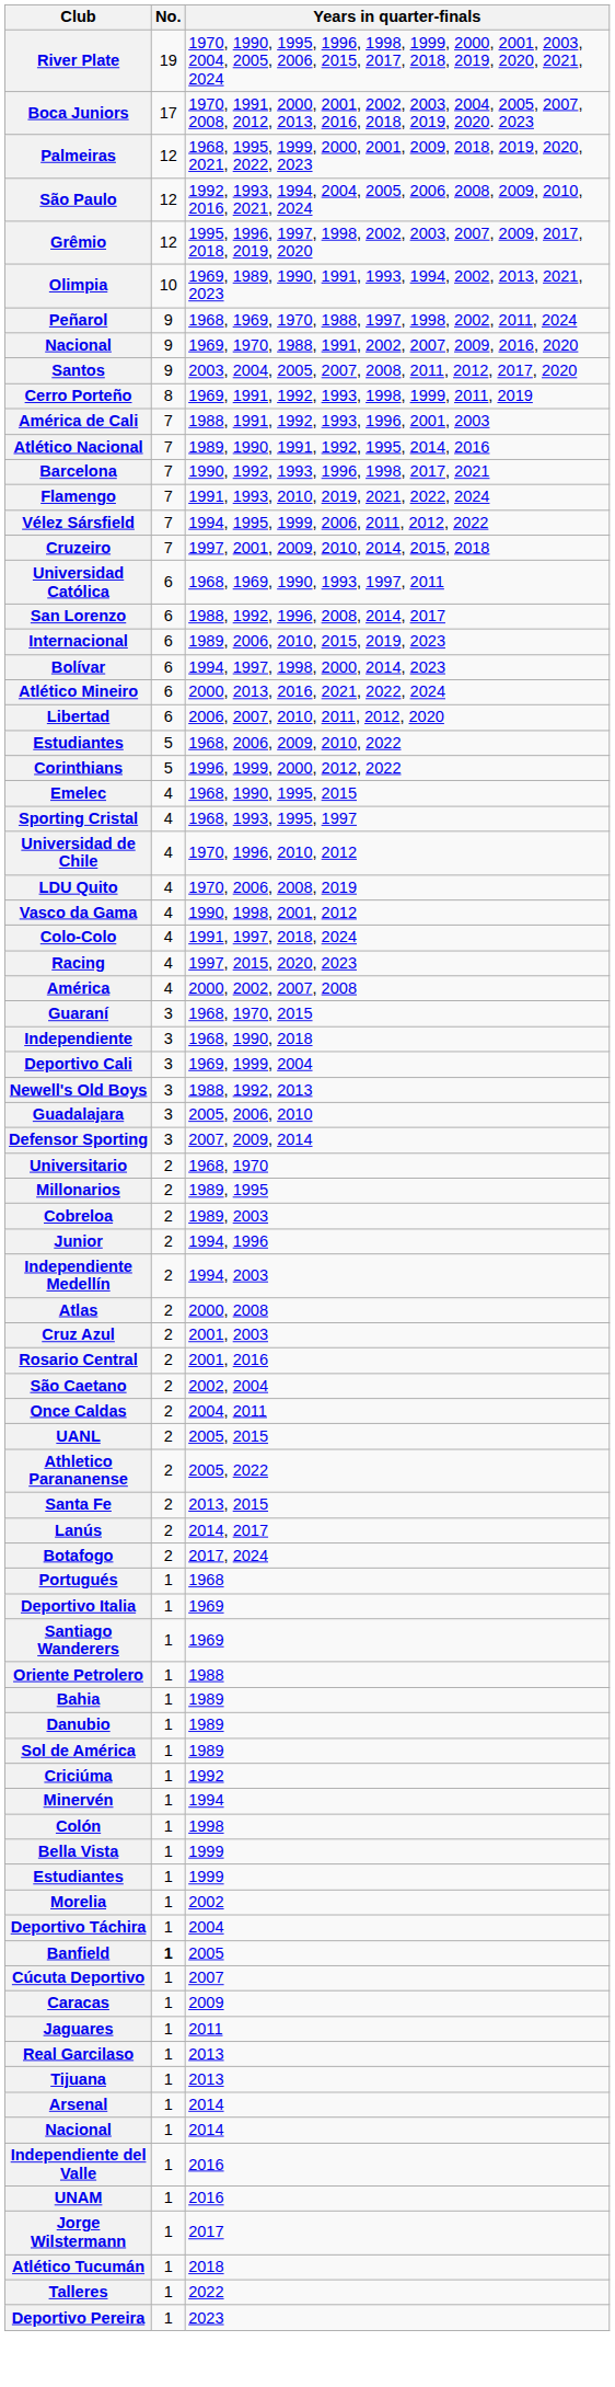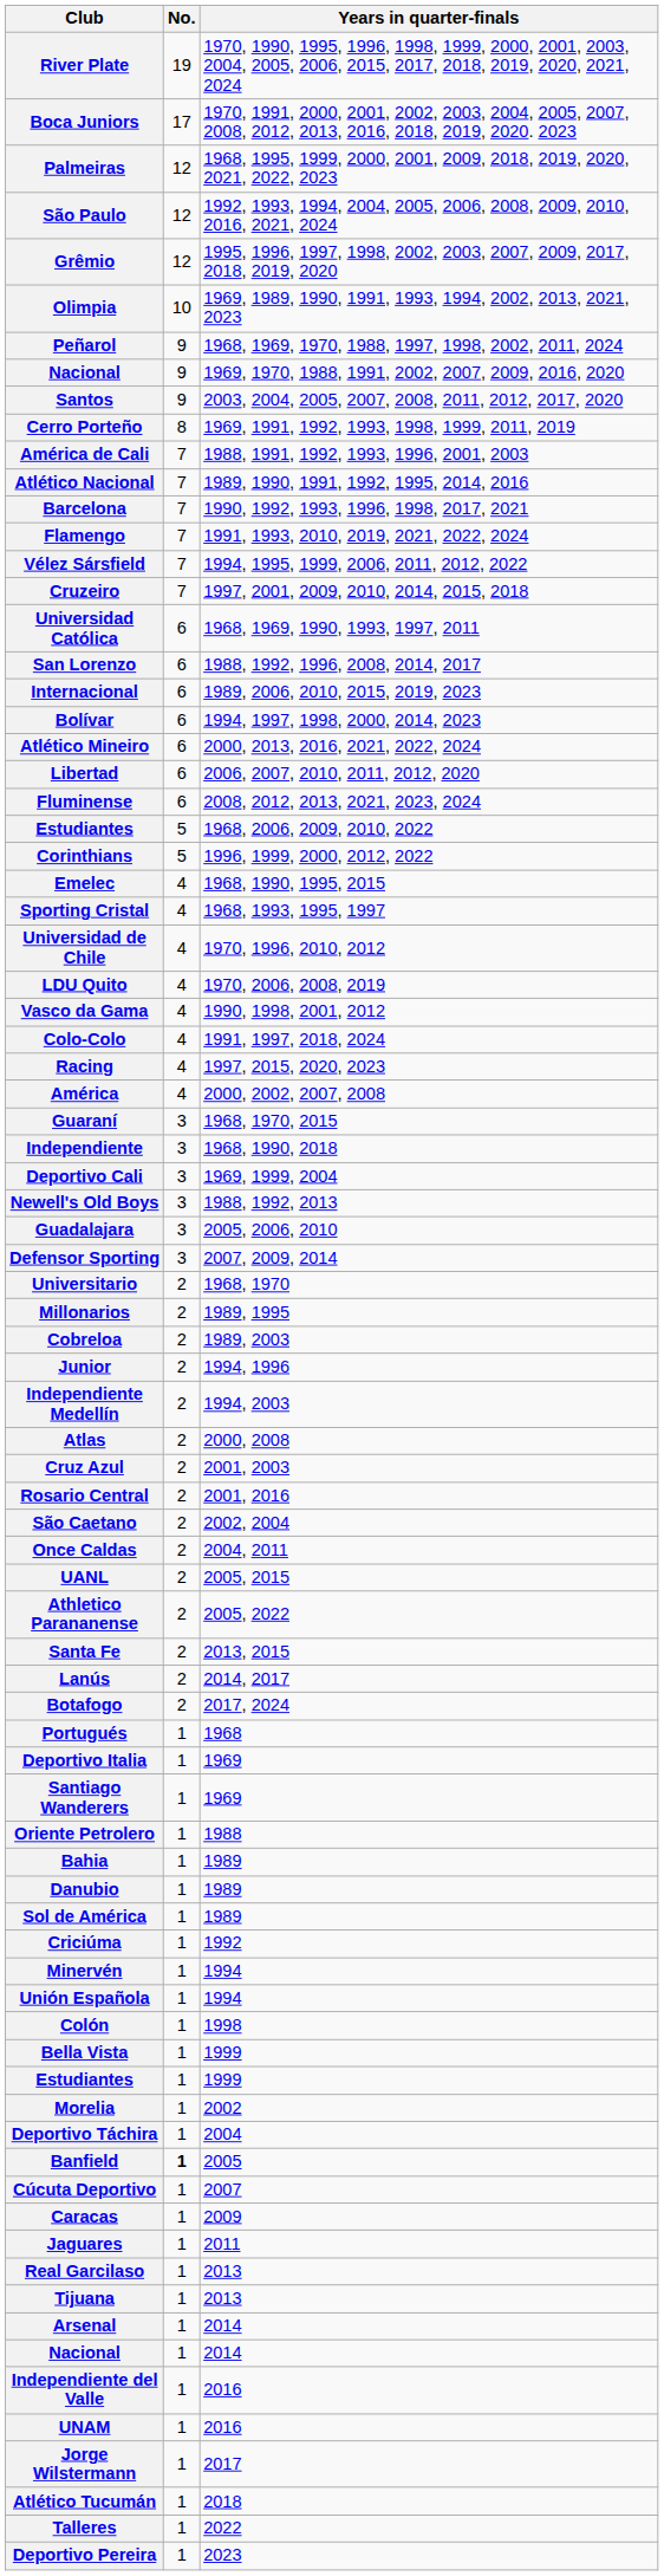 <table class="wikitable plainrowheaders sortable">
 <tr>
 <th>Club</th>
 <th>No.</th>
 <th>Years in quarter-finals</th>
 </tr>
 <tr>
 <th scope=row> <a href='#'>River Plate</a></th>
 <td style="text-align: center">19</td>
 <td><a href='#'>1970</a>, <a href='#'>1990</a>, <a href='#'>1995</a>, <a href='#'>1996</a>, <a href='#'>1998</a>, <a href='#'>1999</a>, <a href='#'>2000</a>, <a href='#'>2001</a>, <a href='#'>2003</a>, <a href='#'>2004</a>, <a href='#'>2005</a>, <a href='#'>2006</a>, <a href='#'>2015</a>, <a href='#'>2017</a>, <a href='#'>2018</a>, <a href='#'>2019</a>, <a href='#'>2020</a>, <a href='#'>2021</a>, <a href='#'>2024</a></td>
 </tr>
 <tr>
 <th scope=row> <a href='#'>Boca Juniors</a></th>
 <td style="text-align: center">17</td>
 <td><a href='#'>1970</a>, <a href='#'>1991</a>, <a href='#'>2000</a>, <a href='#'>2001</a>, <a href='#'>2002</a>, <a href='#'>2003</a>, <a href='#'>2004</a>, <a href='#'>2005</a>, <a href='#'>2007</a>, <a href='#'>2008</a>, <a href='#'>2012</a>, <a href='#'>2013</a>, <a href='#'>2016</a>, <a href='#'>2018</a>, <a href='#'>2019</a>, <a href='#'>2020</a>. <a href='#'>2023</a></td>
 </tr>
 <tr>
 <th scope=row> <a href='#'>Palmeiras</a></th>
 <td style="text-align: center">12</td>
 <td><a href='#'>1968</a>, <a href='#'>1995</a>, <a href='#'>1999</a>, <a href='#'>2000</a>, <a href='#'>2001</a>, <a href='#'>2009</a>, <a href='#'>2018</a>, <a href='#'>2019</a>, <a href='#'>2020</a>, <a href='#'>2021</a>, <a href='#'>2022</a>, <a href='#'>2023</a></td>
 </tr>
 <tr>
 <th scope=row> <a href='#'>São Paulo</a></th>
 <td style="text-align: center">12</td>
 <td><a href='#'>1992</a>, <a href='#'>1993</a>, <a href='#'>1994</a>, <a href='#'>2004</a>, <a href='#'>2005</a>, <a href='#'>2006</a>, <a href='#'>2008</a>, <a href='#'>2009</a>, <a href='#'>2010</a>, <a href='#'>2016</a>, <a href='#'>2021</a>, <a href='#'>2024</a></td>
 </tr>
 <tr>
 <th scope=row> <a href='#'>Grêmio</a></th>
 <td style="text-align: center">12</td>
 <td><a href='#'>1995</a>, <a href='#'>1996</a>, <a href='#'>1997</a>, <a href='#'>1998</a>, <a href='#'>2002</a>, <a href='#'>2003</a>, <a href='#'>2007</a>, <a href='#'>2009</a>, <a href='#'>2017</a>, <a href='#'>2018</a>, <a href='#'>2019</a>, <a href='#'>2020</a></td>
 </tr>
 <tr>
 <th scope=row> <a href='#'>Olimpia</a></th>
 <td style="text-align: center">10</td>
 <td><a href='#'>1969</a>, <a href='#'>1989</a>, <a href='#'>1990</a>, <a href='#'>1991</a>, <a href='#'>1993</a>, <a href='#'>1994</a>, <a href='#'>2002</a>, <a href='#'>2013</a>, <a href='#'>2021</a>, <a href='#'>2023</a></td>
 </tr>
 <tr>
 <th scope=row> <a href='#'>Peñarol</a></th>
 <td style="text-align: center">9</td>
 <td><a href='#'>1968</a>, <a href='#'>1969</a>, <a href='#'>1970</a>, <a href='#'>1988</a>, <a href='#'>1997</a>, <a href='#'>1998</a>, <a href='#'>2002</a>, <a href='#'>2011</a>, <a href='#'>2024</a></td>
 </tr>
 <tr>
 <th scope=row> <a href='#'>Nacional</a></th>
 <td style="text-align: center">9</td>
 <td><a href='#'>1969</a>, <a href='#'>1970</a>, <a href='#'>1988</a>, <a href='#'>1991</a>, <a href='#'>2002</a>, <a href='#'>2007</a>, <a href='#'>2009</a>, <a href='#'>2016</a>, <a href='#'>2020</a></td>
 </tr>
 <tr>
 <th scope=row> <a href='#'>Santos</a></th>
 <td style="text-align: center">9</td>
 <td><a href='#'>2003</a>, <a href='#'>2004</a>, <a href='#'>2005</a>, <a href='#'>2007</a>, <a href='#'>2008</a>, <a href='#'>2011</a>, <a href='#'>2012</a>, <a href='#'>2017</a>, <a href='#'>2020</a></td>
 </tr>
 <tr>
 <th scope=row> <a href='#'>Cerro Porteño</a></th>
 <td style="text-align: center">8</td>
 <td><a href='#'>1969</a>, <a href='#'>1991</a>, <a href='#'>1992</a>, <a href='#'>1993</a>, <a href='#'>1998</a>, <a href='#'>1999</a>, <a href='#'>2011</a>, <a href='#'>2019</a></td>
 </tr>
 <tr>
 <th scope=row> <a href='#'>América de Cali</a></th>
 <td style="text-align: center">7</td>
 <td><a href='#'>1988</a>, <a href='#'>1991</a>, <a href='#'>1992</a>, <a href='#'>1993</a>, <a href='#'>1996</a>, <a href='#'>2001</a>, <a href='#'>2003</a></td>
 </tr>
 <tr>
 <th scope=row> <a href='#'>Atlético Nacional</a></th>
 <td style="text-align: center">7</td>
 <td><a href='#'>1989</a>, <a href='#'>1990</a>, <a href='#'>1991</a>, <a href='#'>1992</a>, <a href='#'>1995</a>, <a href='#'>2014</a>, <a href='#'>2016</a></td>
 </tr>
 <tr>
 <th scope=row> <a href='#'>Barcelona</a></th>
 <td style="text-align: center">7</td>
 <td><a href='#'>1990</a>, <a href='#'>1992</a>, <a href='#'>1993</a>, <a href='#'>1996</a>, <a href='#'>1998</a>, <a href='#'>2017</a>, <a href='#'>2021</a></td>
 </tr>
 <tr>
 <th scope=row> <a href='#'>Flamengo</a></th>
 <td style="text-align: center">7</td>
 <td><a href='#'>1991</a>, <a href='#'>1993</a>, <a href='#'>2010</a>, <a href='#'>2019</a>, <a href='#'>2021</a>, <a href='#'>2022</a>, <a href='#'>2024</a></td>
 </tr>
 <tr>
 <th scope=row> <a href='#'>Vélez Sársfield</a></th>
 <td style="text-align: center">7</td>
 <td><a href='#'>1994</a>, <a href='#'>1995</a>, <a href='#'>1999</a>, <a href='#'>2006</a>, <a href='#'>2011</a>, <a href='#'>2012</a>, <a href='#'>2022</a></td>
 </tr>
 <tr>
 <th scope=row> <a href='#'>Cruzeiro</a></th>
 <td style="text-align: center">7</td>
 <td><a href='#'>1997</a>, <a href='#'>2001</a>, <a href='#'>2009</a>, <a href='#'>2010</a>, <a href='#'>2014</a>, <a href='#'>2015</a>, <a href='#'>2018</a></td>
 </tr>
 <tr>
 <th scope=row> <a href='#'>Universidad Católica</a></th>
 <td style="text-align: center">6</td>
 <td><a href='#'>1968</a>, <a href='#'>1969</a>, <a href='#'>1990</a>, <a href='#'>1993</a>, <a href='#'>1997</a>, <a href='#'>2011</a></td>
 </tr>
 <tr>
 <th scope=row> <a href='#'>San Lorenzo</a></th>
 <td style="text-align: center">6</td>
 <td><a href='#'>1988</a>, <a href='#'>1992</a>, <a href='#'>1996</a>, <a href='#'>2008</a>, <a href='#'>2014</a>, <a href='#'>2017</a></td>
 </tr>
 <tr>
 <th scope=row> <a href='#'>Internacional</a></th>
 <td style="text-align: center">6</td>
 <td><a href='#'>1989</a>, <a href='#'>2006</a>, <a href='#'>2010</a>, <a href='#'>2015</a>, <a href='#'>2019</a>, <a href='#'>2023</a></td>
 </tr>
 <tr>
 <th scope=row> <a href='#'>Bolívar</a></th>
 <td style="text-align: center">6</td>
 <td><a href='#'>1994</a>, <a href='#'>1997</a>, <a href='#'>1998</a>, <a href='#'>2000</a>, <a href='#'>2014</a>, <a href='#'>2023</a></td>
 </tr>
 <tr>
 <th scope=row> <a href='#'>Atlético Mineiro</a></th>
 <td style="text-align: center">6</td>
 <td><a href='#'>2000</a>, <a href='#'>2013</a>, <a href='#'>2016</a>, <a href='#'>2021</a>, <a href='#'>2022</a>, <a href='#'>2024</a></td>
 </tr>
 <tr>
 <th scope=row> <a href='#'>Libertad</a></th>
 <td style="text-align: center">6</td>
 <td><a href='#'>2006</a>, <a href='#'>2007</a>, <a href='#'>2010</a>, <a href='#'>2011</a>, <a href='#'>2012</a>, <a href='#'>2020</a></td>
+</tr>
+<tr>
+<th scope=row> <a href='#'>Fluminense</a></th>
+<td style="text-align: center">6</td>
+<td><a href='#'>2008</a>, <a href='#'>2012</a>, <a href='#'>2013</a>, <a href='#'>2021</a>, <a href='#'>2023</a>, <a href='#'>2024</a></td>
 </tr>
 <tr>
 <th scope=row> <a href='#'>Estudiantes</a></th>
 <td style="text-align: center">5</td>
 <td><a href='#'>1968</a>, <a href='#'>2006</a>, <a href='#'>2009</a>, <a href='#'>2010</a>, <a href='#'>2022</a></td>
 </tr>
 <tr>
 <th scope=row> <a href='#'>Corinthians</a></th>
 <td style="text-align: center">5</td>
 <td><a href='#'>1996</a>, <a href='#'>1999</a>, <a href='#'>2000</a>, <a href='#'>2012</a>, <a href='#'>2022</a></td>
 </tr>
 <tr>
 <th scope=row> <a href='#'>Emelec</a></th>
 <td style="text-align: center">4</td>
 <td><a href='#'>1968</a>, <a href='#'>1990</a>, <a href='#'>1995</a>, <a href='#'>2015</a></td>
 </tr>
 <tr>
 <th scope=row> <a href='#'>Sporting Cristal</a></th>
 <td style="text-align: center">4</td>
 <td><a href='#'>1968</a>, <a href='#'>1993</a>, <a href='#'>1995</a>, <a href='#'>1997</a></td>
 </tr>
 <tr>
 <th scope=row> <a href='#'>Universidad de Chile</a></th>
 <td style="text-align: center">4</td>
 <td><a href='#'>1970</a>, <a href='#'>1996</a>, <a href='#'>2010</a>, <a href='#'>2012</a></td>
 </tr>
 <tr>
 <th scope=row> <a href='#'>LDU Quito</a></th>
 <td style="text-align: center">4</td>
 <td><a href='#'>1970</a>, <a href='#'>2006</a>, <a href='#'>2008</a>, <a href='#'>2019</a></td>
 </tr>
 <tr>
 <th scope=row> <a href='#'>Vasco da Gama</a></th>
 <td style="text-align: center">4</td>
 <td><a href='#'>1990</a>, <a href='#'>1998</a>, <a href='#'>2001</a>, <a href='#'>2012</a></td>
 </tr>
 <tr>
 <th scope=row> <a href='#'>Colo-Colo</a></th>
 <td style="text-align: center">4</td>
 <td><a href='#'>1991</a>, <a href='#'>1997</a>, <a href='#'>2018</a>, <a href='#'>2024</a></td>
 </tr>
 <tr>
 <th scope=row> <a href='#'>Racing</a></th>
 <td style="text-align: center">4</td>
 <td><a href='#'>1997</a>, <a href='#'>2015</a>, <a href='#'>2020</a>, <a href='#'>2023</a></td>
 </tr>
 <tr>
 <th scope=row> <a href='#'>América</a></th>
 <td style="text-align: center">4</td>
 <td><a href='#'>2000</a>, <a href='#'>2002</a>, <a href='#'>2007</a>, <a href='#'>2008</a></td>
 </tr>
 <tr>
 <th scope=row> <a href='#'>Guaraní</a></th>
 <td style="text-align: center">3</td>
 <td><a href='#'>1968</a>, <a href='#'>1970</a>, <a href='#'>2015</a></td>
 </tr>
 <tr>
 <th scope=row> <a href='#'>Independiente</a></th>
 <td style="text-align: center">3</td>
 <td><a href='#'>1968</a>, <a href='#'>1990</a>, <a href='#'>2018</a></td>
 </tr>
 <tr>
 <th scope=row> <a href='#'>Deportivo Cali</a></th>
 <td style="text-align: center">3</td>
 <td><a href='#'>1969</a>, <a href='#'>1999</a>, <a href='#'>2004</a></td>
 </tr>
 <tr>
 <th scope=row> <a href='#'>Newell's Old Boys</a></th>
 <td style="text-align: center">3</td>
 <td><a href='#'>1988</a>, <a href='#'>1992</a>, <a href='#'>2013</a></td>
 </tr>
 <tr>
 <th scope=row> <a href='#'>Guadalajara</a></th>
 <td style="text-align: center">3</td>
 <td><a href='#'>2005</a>, <a href='#'>2006</a>, <a href='#'>2010</a></td>
 </tr>
 <tr>
 <th scope=row> <a href='#'>Defensor Sporting</a></th>
 <td style="text-align: center">3</td>
 <td><a href='#'>2007</a>, <a href='#'>2009</a>, <a href='#'>2014</a></td>
 </tr>
 <tr>
 <th scope=row> <a href='#'>Universitario</a></th>
 <td style="text-align: center">2</td>
 <td><a href='#'>1968</a>, <a href='#'>1970</a></td>
 </tr>
 <tr>
 <th scope=row> <a href='#'>Millonarios</a></th>
 <td style="text-align: center">2</td>
 <td><a href='#'>1989</a>, <a href='#'>1995</a></td>
 </tr>
 <tr>
 <th scope=row> <a href='#'>Cobreloa</a></th>
 <td style="text-align: center">2</td>
 <td><a href='#'>1989</a>, <a href='#'>2003</a></td>
 </tr>
 <tr>
 <th scope=row> <a href='#'>Junior</a></th>
 <td style="text-align: center">2</td>
 <td><a href='#'>1994</a>, <a href='#'>1996</a></td>
 </tr>
 <tr>
 <th scope=row> <a href='#'>Independiente Medellín</a></th>
 <td style="text-align: center">2</td>
 <td><a href='#'>1994</a>, <a href='#'>2003</a></td>
 </tr>
 <tr>
 <th scope=row> <a href='#'>Atlas</a></th>
 <td style="text-align: center">2</td>
 <td><a href='#'>2000</a>, <a href='#'>2008</a></td>
 </tr>
 <tr>
 <th scope=row> <a href='#'>Cruz Azul</a></th>
 <td style="text-align: center">2</td>
 <td><a href='#'>2001</a>, <a href='#'>2003</a></td>
 </tr>
 <tr>
 <th scope=row> <a href='#'>Rosario Central</a></th>
 <td style="text-align: center">2</td>
 <td><a href='#'>2001</a>, <a href='#'>2016</a></td>
 </tr>
 <tr>
 <th scope=row> <a href='#'>São Caetano</a></th>
 <td style="text-align: center">2</td>
 <td><a href='#'>2002</a>, <a href='#'>2004</a></td>
 </tr>
 <tr>
 <th scope=row> <a href='#'>Once Caldas</a></th>
 <td style="text-align: center">2</td>
 <td><a href='#'>2004</a>, <a href='#'>2011</a></td>
 </tr>
 <tr>
 <th scope=row> <a href='#'>UANL</a></th>
 <td style="text-align: center">2</td>
 <td><a href='#'>2005</a>, <a href='#'>2015</a></td>
 </tr>
 <tr>
 <th scope=row> <a href='#'>Athletico Parananense</a></th>
 <td style="text-align: center">2</td>
 <td><a href='#'>2005</a>, <a href='#'>2022</a></td>
 </tr>
 <tr>
 <th scope=row> <a href='#'>Santa Fe</a></th>
 <td style="text-align: center">2</td>
 <td><a href='#'>2013</a>, <a href='#'>2015</a></td>
 </tr>
 <tr>
 <th scope=row> <a href='#'>Lanús</a></th>
 <td style="text-align: center">2</td>
 <td><a href='#'>2014</a>, <a href='#'>2017</a></td>
 </tr>
 <tr>
 <th scope=row> <a href='#'>Botafogo</a></th>
 <td style="text-align: center">2</td>
 <td><a href='#'>2017</a>, <a href='#'>2024</a></td>
 </tr>
 <tr>
 <th scope=row> <a href='#'>Portugués</a></th>
 <td style="text-align: center">1</td>
 <td><a href='#'>1968</a></td>
 </tr>
 <tr>
 <th scope=row> <a href='#'>Deportivo Italia</a></th>
 <td style="text-align: center">1</td>
 <td><a href='#'>1969</a></td>
 </tr>
 <tr>
 <th scope=row> <a href='#'>Santiago Wanderers</a></th>
 <td style="text-align: center">1</td>
 <td><a href='#'>1969</a></td>
 </tr>
 <tr>
 <th scope=row> <a href='#'>Oriente Petrolero</a></th>
 <td style="text-align: center">1</td>
 <td><a href='#'>1988</a></td>
 </tr>
 <tr>
 <th scope=row> <a href='#'>Bahia</a></th>
 <td style="text-align: center">1</td>
 <td><a href='#'>1989</a></td>
 </tr>
 <tr>
 <th scope=row> <a href='#'>Danubio</a></th>
 <td style="text-align: center">1</td>
 <td><a href='#'>1989</a></td>
 </tr>
 <tr>
 <th scope=row> <a href='#'>Sol de América</a></th>
 <td style="text-align: center">1</td>
 <td><a href='#'>1989</a></td>
 </tr>
 <tr>
 <th scope=row> <a href='#'>Criciúma</a></th>
 <td style="text-align: center">1</td>
 <td><a href='#'>1992</a></td>
 </tr>
 <tr>
 <th scope=row> <a href='#'>Minervén</a></th>
 <td style="text-align: center">1</td>
 <td><a href='#'>1994</a></td>
 </tr>
 <tr>
+<th scope=row> <a href='#'>Unión Española</a></th>
+<td style="text-align: center">1</td>
+<td><a href='#'>1994</a></td>
+</tr>
+<tr>
 <th scope=row> <a href='#'>Colón</a></th>
 <td style="text-align: center">1</td>
 <td><a href='#'>1998</a></td>
 </tr>
 <tr>
 <th scope=row> <a href='#'>Bella Vista</a></th>
 <td style="text-align: center">1</td>
 <td><a href='#'>1999</a></td>
 </tr>
 <tr>
 <th scope=row> <a href='#'>Estudiantes</a></th>
 <td style="text-align: center">1</td>
 <td><a href='#'>1999</a></td>
 </tr>
 <tr>
 <th scope=row> <a href='#'>Morelia</a></th>
 <td style="text-align: center">1</td>
 <td><a href='#'>2002</a></td>
 </tr>
 <tr>
 <th scope=row> <a href='#'>Deportivo Táchira</a></th>
 <td style="text-align: center">1</td>
 <td><a href='#'>2004</a></td>
 </tr>
 <tr>
 <th scope=row> <a href='#'>Banfield</a></th>
 <td style="text-align: center"><strong>1</strong></td>
 <td><a href='#'>2005</a></td>
 </tr>
 <tr>
 <th scope=row> <a href='#'>Cúcuta Deportivo</a></th>
 <td style="text-align: center">1</td>
 <td><a href='#'>2007</a></td>
 </tr>
 <tr>
 <th scope=row> <a href='#'>Caracas</a></th>
 <td style="text-align: center">1</td>
 <td><a href='#'>2009</a></td>
 </tr>
 <tr>
 <th scope=row> <a href='#'>Jaguares</a></th>
 <td style="text-align: center">1</td>
 <td><a href='#'>2011</a></td>
 </tr>
 <tr>
 <th scope=row> <a href='#'>Real Garcilaso</a></th>
 <td style="text-align: center">1</td>
 <td><a href='#'>2013</a></td>
 </tr>
 <tr>
 <th scope=row> <a href='#'>Tijuana</a></th>
 <td style="text-align: center">1</td>
 <td><a href='#'>2013</a></td>
 </tr>
 <tr>
 <th scope=row> <a href='#'>Arsenal</a></th>
 <td style="text-align: center">1</td>
 <td><a href='#'>2014</a></td>
 </tr>
 <tr>
 <th scope=row> <a href='#'>Nacional</a></th>
 <td style="text-align: center">1</td>
 <td><a href='#'>2014</a></td>
 </tr>
 <tr>
 <th scope=row> <a href='#'>Independiente del Valle</a></th>
 <td style="text-align: center">1</td>
 <td><a href='#'>2016</a></td>
 </tr>
 <tr>
 <th scope=row> <a href='#'>UNAM</a></th>
 <td style="text-align: center">1</td>
 <td><a href='#'>2016</a></td>
 </tr>
 <tr>
 <th scope=row> <a href='#'>Jorge Wilstermann</a></th>
 <td style="text-align: center">1</td>
 <td><a href='#'>2017</a></td>
 </tr>
 <tr>
 <th scope=row> <a href='#'>Atlético Tucumán</a></th>
 <td style="text-align: center">1</td>
 <td><a href='#'>2018</a></td>
 </tr>
 <tr>
 <th scope=row> <a href='#'>Talleres</a></th>
 <td style="text-align: center">1</td>
 <td><a href='#'>2022</a></td>
 </tr>
 <tr>
 <th scope=row> <a href='#'>Deportivo Pereira</a></th>
 <td style="text-align: center">1</td>
 <td><a href='#'>2023</a></td>
 </tr>
 </table>
